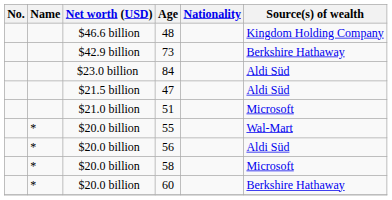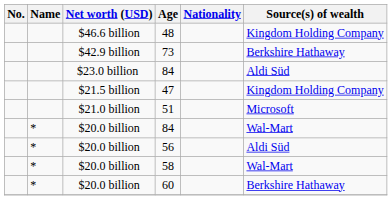 <table class="wikitable sortable">
 <tr>
 <th>No.</th>
 <th>Name</th>
 <th><a href='#'>Net worth</a> (<a href='#'>USD</a>)</th>
 <th>Age</th>
 <th><a href='#'>Nationality</a></th>
 <th>Source(s) of wealth</th>
 </tr>
 <tr>
 <td style="text-align:center;"> </td>
 <td></td>
 <td style="text-align:center;">$46.6 billion </td>
 <td style="text-align:center;">48</td>
 <td></td>
 <td><a href='#'>Kingdom Holding Company</a></td>
 </tr>
 <tr>
 <td style="text-align:center;"> </td>
 <td></td>
 <td style="text-align:center;">$42.9 billion </td>
 <td style="text-align:center;">73</td>
 <td></td>
 <td><a href='#'>Berkshire Hathaway</a></td>
 </tr>
 <tr>
 <td style="text-align:center;"> </td>
 <td></td>
 <td style="text-align:center;">$23.0 billion </td>
 <td style="text-align:center;">84</td>
 <td></td>
 <td><a href='#'>Aldi Süd</a></td>
 </tr>
 <tr>
 <td style="text-align:center;"> </td>
 <td></td>
 <td style="text-align:center;">$21.5 billion </td>
 <td style="text-align:center;">47</td>
 <td></td>
-<td><a href='#'>Aldi Süd</a></td>
+<td><a href='#'>Kingdom Holding Company</a></td>
 </tr>
 <tr>
 <td style="text-align:center;"> </td>
 <td></td>
 <td style="text-align:center;">$21.0 billion </td>
 <td style="text-align:center;">51</td>
 <td></td>
 <td><a href='#'>Microsoft</a></td>
 </tr>
 <tr>
 <td style="text-align:center;"> </td>
 <td>*</td>
 <td style="text-align:center;">$20.0 billion </td>
-<td style="text-align:center;">55</td>
+<td style="text-align:center;">84</td>
 <td></td>
 <td><a href='#'>Wal-Mart</a></td>
 </tr>
 <tr>
 <td style="text-align:center;"> </td>
 <td>*</td>
 <td style="text-align:center;">$20.0 billion </td>
 <td style="text-align:center;">56</td>
 <td></td>
 <td><a href='#'>Aldi Süd</a></td>
 </tr>
 <tr>
 <td style="text-align:center;"> </td>
 <td>*</td>
 <td style="text-align:center;">$20.0 billion </td>
 <td style="text-align:center;">58</td>
 <td></td>
-<td><a href='#'>Microsoft</a></td>
+<td><a href='#'>Wal-Mart</a></td>
 </tr>
 <tr>
 <td style="text-align:center;"> </td>
 <td>*</td>
 <td style="text-align:center;">$20.0 billion </td>
 <td style="text-align:center;">60</td>
 <td></td>
 <td><a href='#'>Berkshire Hathaway</a></td>
 </tr>
 <tr>
 </tr>
 </table>
